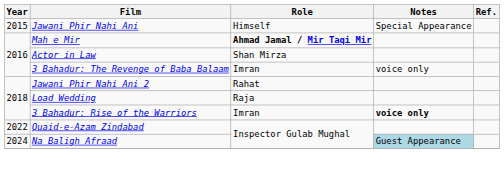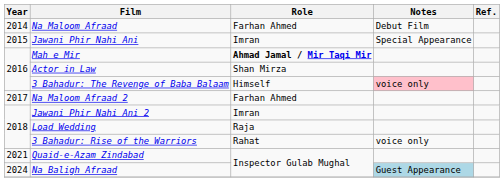 <table class="wikitable sortable">
 <tr>
 <th>Year</th>
 <th>Film</th>
 <th>Role</th>
 <th class="unsortable">Notes</th>
 <th class="unsortable">Ref.</th>
 </tr>
 <tr>
+<td>2014</td>
+<td><em><a href='#'>Na Maloom Afraad</a></em></td>
+<td>Farhan Ahmed</td>
+<td>Debut Film</td>
+<td></td>
+</tr>
+<tr>
 <td>2015</td>
 <td><em><a href='#'>Jawani Phir Nahi Ani</a></em></td>
-<td>Himself</td>
+<td>Imran</td>
 <td>Special Appearance</td>
 <td></td>
 </tr>
 <tr>
 <td rowspan=3>2016</td>
 <td><em><a href='#'>Mah e Mir</a></em></td>
 <td><strong>Ahmad Jamal / <a href='#'>Mir Taqi Mir</a></strong></td>
 <td></td>
 <td></td>
 </tr>
 <tr>
 <td><em><a href='#'>Actor in Law</a></em></td>
 <td>Shan Mirza</td>
 <td></td>
 <td></td>
 </tr>
 <tr>
 <td><em><a href='#'>3 Bahadur: The Revenge of Baba Balaam</a></em></td>
-<td>Imran</td>
-<td>voice only</td>
+<td>Himself</td>
+<td style="background: pink;">voice only</td>
+<td></td>
+</tr>
+<tr>
+<td>2017</td>
+<td><em><a href='#'>Na Maloom Afraad 2</a></em></td>
+<td>Farhan Ahmed</td>
+<td></td>
 <td></td>
 </tr>
 <tr>
 <td rowspan=3>2018</td>
 <td><em><a href='#'>Jawani Phir Nahi Ani 2</a></em></td>
-<td>Rahat</td>
+<td>Imran</td>
 <td></td>
 <td></td>
 </tr>
 <tr>
 <td><em><a href='#'>Load Wedding</a></em></td>
 <td>Raja</td>
 <td></td>
 <td></td>
 </tr>
 <tr>
 <td><em><a href='#'>3 Bahadur: Rise of the Warriors</a></em></td>
-<td>Imran</td>
-<td><strong>voice only</strong></td>
+<td>Rahat</td>
+<td>voice only</td>
 <td></td>
 </tr>
 <tr>
-<td>2022</td>
+<td>2021</td>
 <td><em><a href='#'>Quaid-e-Azam Zindabad</a></em></td>
 <td rowspan="2">Inspector Gulab Mughal</td>
 <td></td>
 <td></td>
 </tr>
 <tr>
 <td>2024</td>
 <td><em><a href='#'>Na Baligh Afraad</a></em></td>
 <td style="background: lightblue;">Guest Appearance</td>
 <td></td>
 </tr>
 <tr>
 </tr>
 </table>
